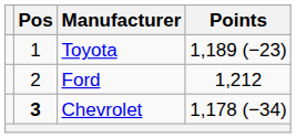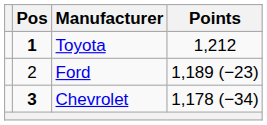 <table class="wikitable" style="font-size: 95%">
 <tr>
 <th></th>
 <th>Pos</th>
 <th>Manufacturer</th>
 <th>Points</th>
 </tr>
 <tr>
 <td align="left"></td>
-<td style="text-align:center;">1</td>
+<td style="text-align:center;"><strong>1</strong></td>
 <td><a href='#'>Toyota</a></td>
-<td style="text-align:center;">1,189 (−23)</td>
+<td style="text-align:center;">1,212</td>
 </tr>
 <tr>
 <td align="left"></td>
 <td style="text-align:center;">2</td>
 <td><a href='#'>Ford</a></td>
-<td style="text-align:center;">1,212</td>
+<td style="text-align:center;">1,189 (−23)</td>
 </tr>
 <tr>
 <td align="left"></td>
 <td style="text-align:center;"><strong>3</strong></td>
 <td><a href='#'>Chevrolet</a></td>
 <td style="text-align:center;">1,178 (−34)</td>
 </tr>
 <tr class="sortbottom">
 <th colspan="9"></th>
 </tr>
 </table>
